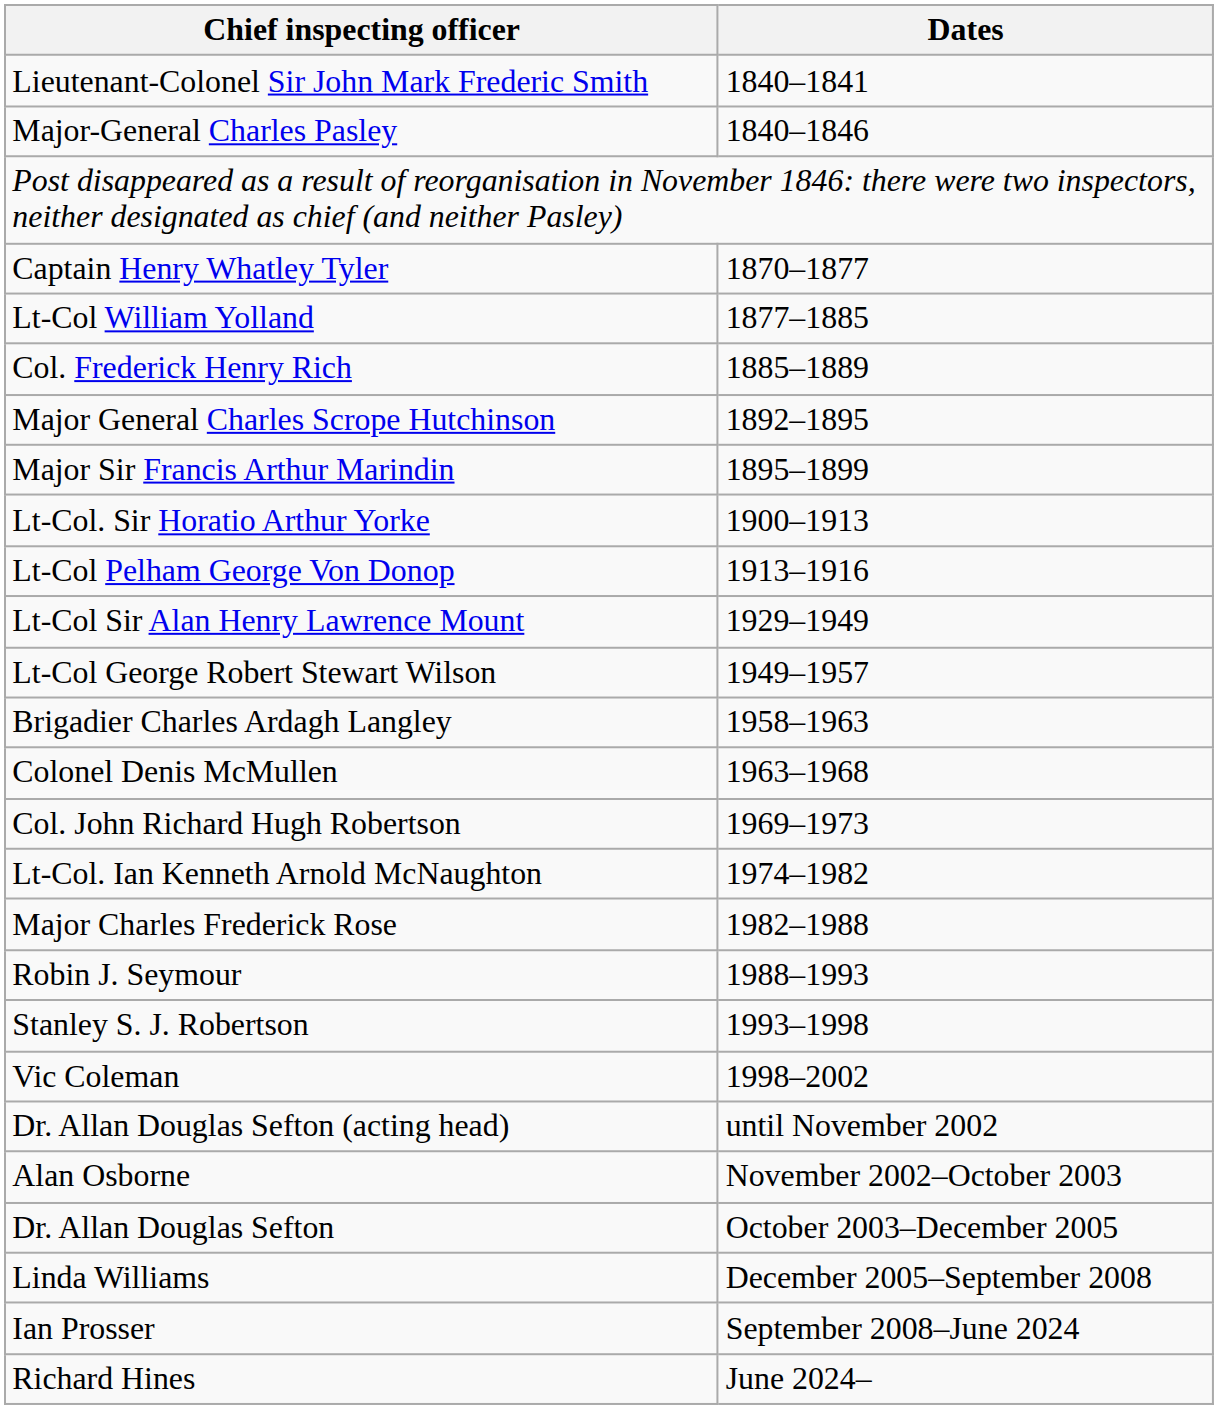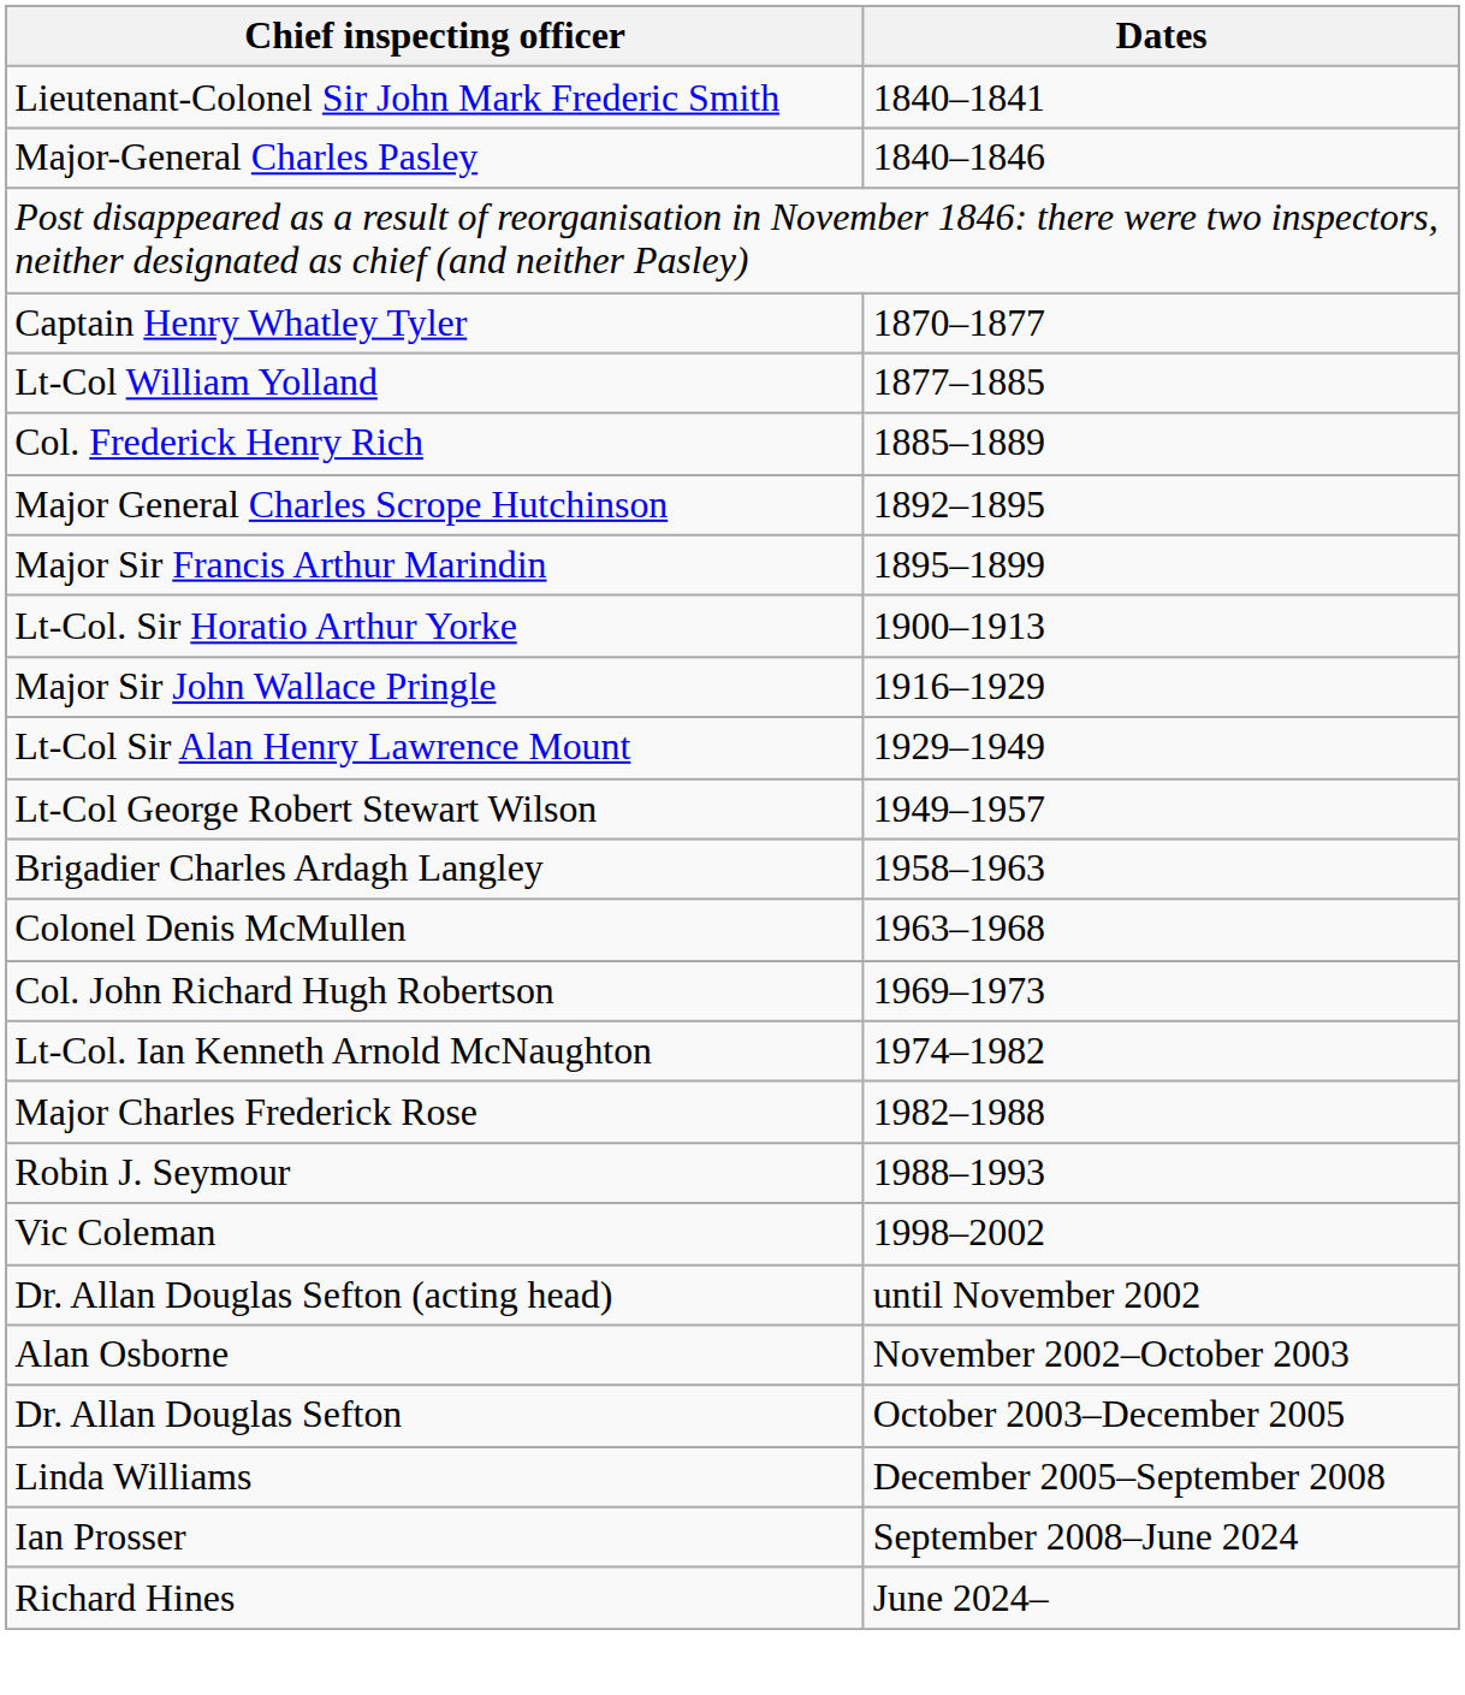 <table class=wikitable>
 <tr>
 <th>Chief inspecting officer</th>
 <th>Dates</th>
 </tr>
 <tr>
 <td>Lieutenant-Colonel <a href='#'>Sir John Mark Frederic Smith</a></td>
 <td>1840–1841</td>
 </tr>
 <tr>
 <td>Major-General <a href='#'>Charles Pasley</a></td>
 <td>1840–1846</td>
 </tr>
 <tr>
 <td colspan=2><em>Post disappeared as a result of reorganisation in November 1846: there were two inspectors, neither designated as chief (and neither Pasley)</em></td>
 </tr>
 <tr>
 <td>Captain <a href='#'>Henry Whatley Tyler</a></td>
 <td>1870–1877</td>
 </tr>
 <tr>
 <td>Lt-Col <a href='#'>William Yolland</a></td>
 <td>1877–1885</td>
 </tr>
 <tr>
 <td>Col. <a href='#'>Frederick Henry Rich</a></td>
 <td>1885–1889</td>
 </tr>
 <tr>
 <td>Major General <a href='#'>Charles Scrope Hutchinson</a></td>
 <td>1892–1895</td>
 </tr>
 <tr>
 <td>Major Sir <a href='#'>Francis Arthur Marindin</a></td>
 <td>1895–1899</td>
 </tr>
 <tr>
 <td>Lt-Col. Sir <a href='#'>Horatio Arthur Yorke</a></td>
 <td>1900–1913</td>
 </tr>
 <tr>
-<td>Lt-Col <a href='#'>Pelham George Von Donop</a></td>
-<td>1913–1916</td>
+<td>Major Sir <a href='#'>John Wallace Pringle</a></td>
+<td>1916–1929</td>
 </tr>
 <tr>
 <td>Lt-Col Sir <a href='#'>Alan Henry Lawrence Mount</a></td>
 <td>1929–1949</td>
 </tr>
 <tr>
 <td>Lt-Col George Robert Stewart Wilson</td>
 <td>1949–1957</td>
 </tr>
 <tr>
 <td>Brigadier Charles Ardagh Langley</td>
 <td>1958–1963</td>
 </tr>
 <tr>
 <td>Colonel Denis McMullen</td>
 <td>1963–1968</td>
 </tr>
 <tr>
 <td>Col. John Richard Hugh Robertson</td>
 <td>1969–1973</td>
 </tr>
 <tr>
 <td>Lt-Col. Ian Kenneth Arnold McNaughton</td>
 <td>1974–1982</td>
 </tr>
 <tr>
 <td>Major Charles Frederick Rose</td>
 <td>1982–1988</td>
 </tr>
 <tr>
 <td>Robin J. Seymour</td>
 <td>1988–1993</td>
 </tr>
 <tr>
-<td>Stanley S. J. Robertson</td>
-<td>1993–1998</td>
-</tr>
-<tr>
 <td>Vic Coleman</td>
 <td>1998–2002</td>
 </tr>
 <tr>
 <td>Dr. Allan Douglas Sefton (acting head)</td>
 <td>until November 2002</td>
 </tr>
 <tr>
 <td>Alan Osborne</td>
 <td>November 2002–October 2003</td>
 </tr>
 <tr>
 <td>Dr. Allan Douglas Sefton</td>
 <td>October 2003–December 2005</td>
 </tr>
 <tr>
 <td>Linda Williams</td>
 <td>December 2005–September 2008</td>
 </tr>
 <tr>
 <td>Ian Prosser</td>
 <td>September 2008–June 2024</td>
 </tr>
 <tr>
 <td>Richard Hines</td>
 <td>June 2024–</td>
 </tr>
 </table>
